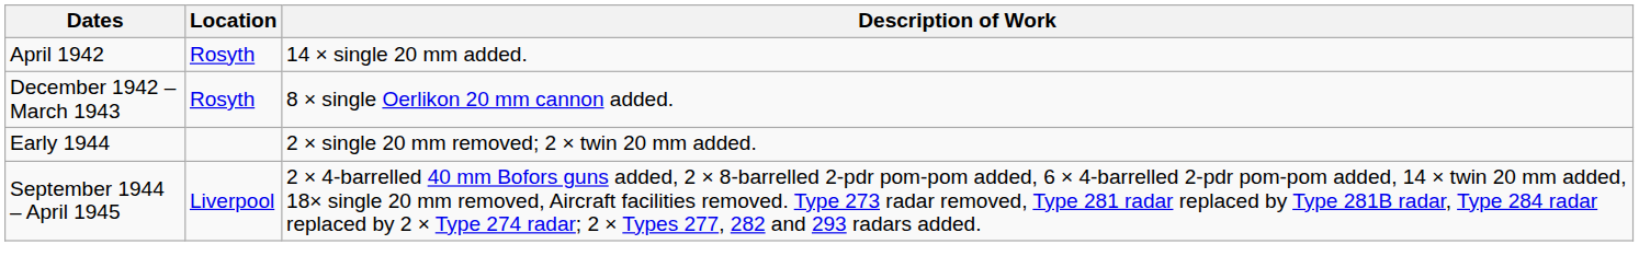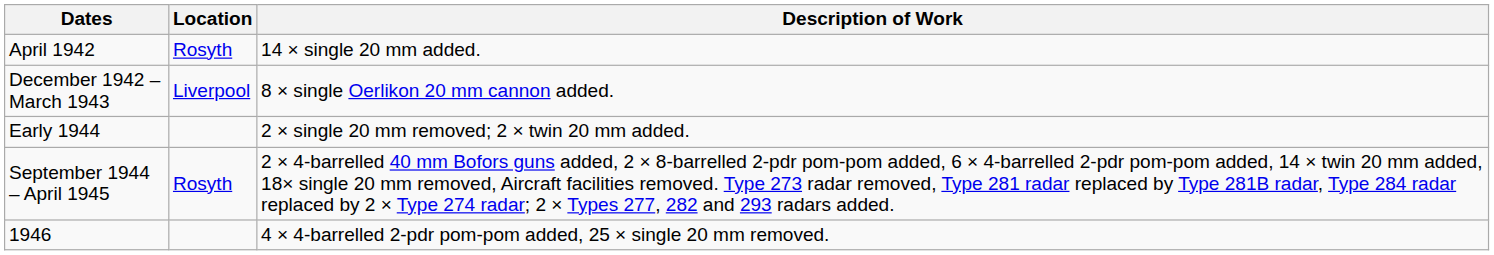 <table class="wikitable">
 <tr>
 <th>Dates</th>
 <th>Location</th>
 <th>Description of Work</th>
 </tr>
 <tr>
 <td>April 1942</td>
 <td><a href='#'>Rosyth</a></td>
 <td>14 × single 20 mm added.</td>
 </tr>
 <tr>
 <td>December 1942 – March 1943</td>
-<td><a href='#'>Rosyth</a></td>
+<td><a href='#'>Liverpool</a></td>
 <td>8 × single <a href='#'>Oerlikon 20 mm cannon</a> added.</td>
 </tr>
 <tr>
 <td>Early 1944</td>
 <td></td>
 <td>2 ×  single 20 mm removed; 2 × twin 20 mm added.</td>
 </tr>
 <tr>
 <td>September 1944 – April 1945</td>
-<td><a href='#'>Liverpool</a></td>
+<td><a href='#'>Rosyth</a></td>
 <td>2 × 4-barrelled <a href='#'>40 mm Bofors guns</a> added, 2 × 8-barrelled 2-pdr pom-pom added, 6 × 4-barrelled 2-pdr pom-pom added, 14 × twin 20 mm added, 18× single 20 mm removed, Aircraft facilities removed. <a href='#'>Type 273</a> radar removed, <a href='#'>Type 281 radar</a> replaced by <a href='#'>Type 281B radar</a>, <a href='#'>Type 284 radar</a> replaced by 2 × <a href='#'>Type 274 radar</a>; 2 × <a href='#'>Types 277</a>, <a href='#'>282</a> and <a href='#'>293</a> radars added.</td>
 </tr>
+<tr>
+<td>1946</td>
+<td></td>
+<td>4 × 4-barrelled 2-pdr pom-pom added, 25 × single 20 mm removed.</td>
+</tr>
 </table>
